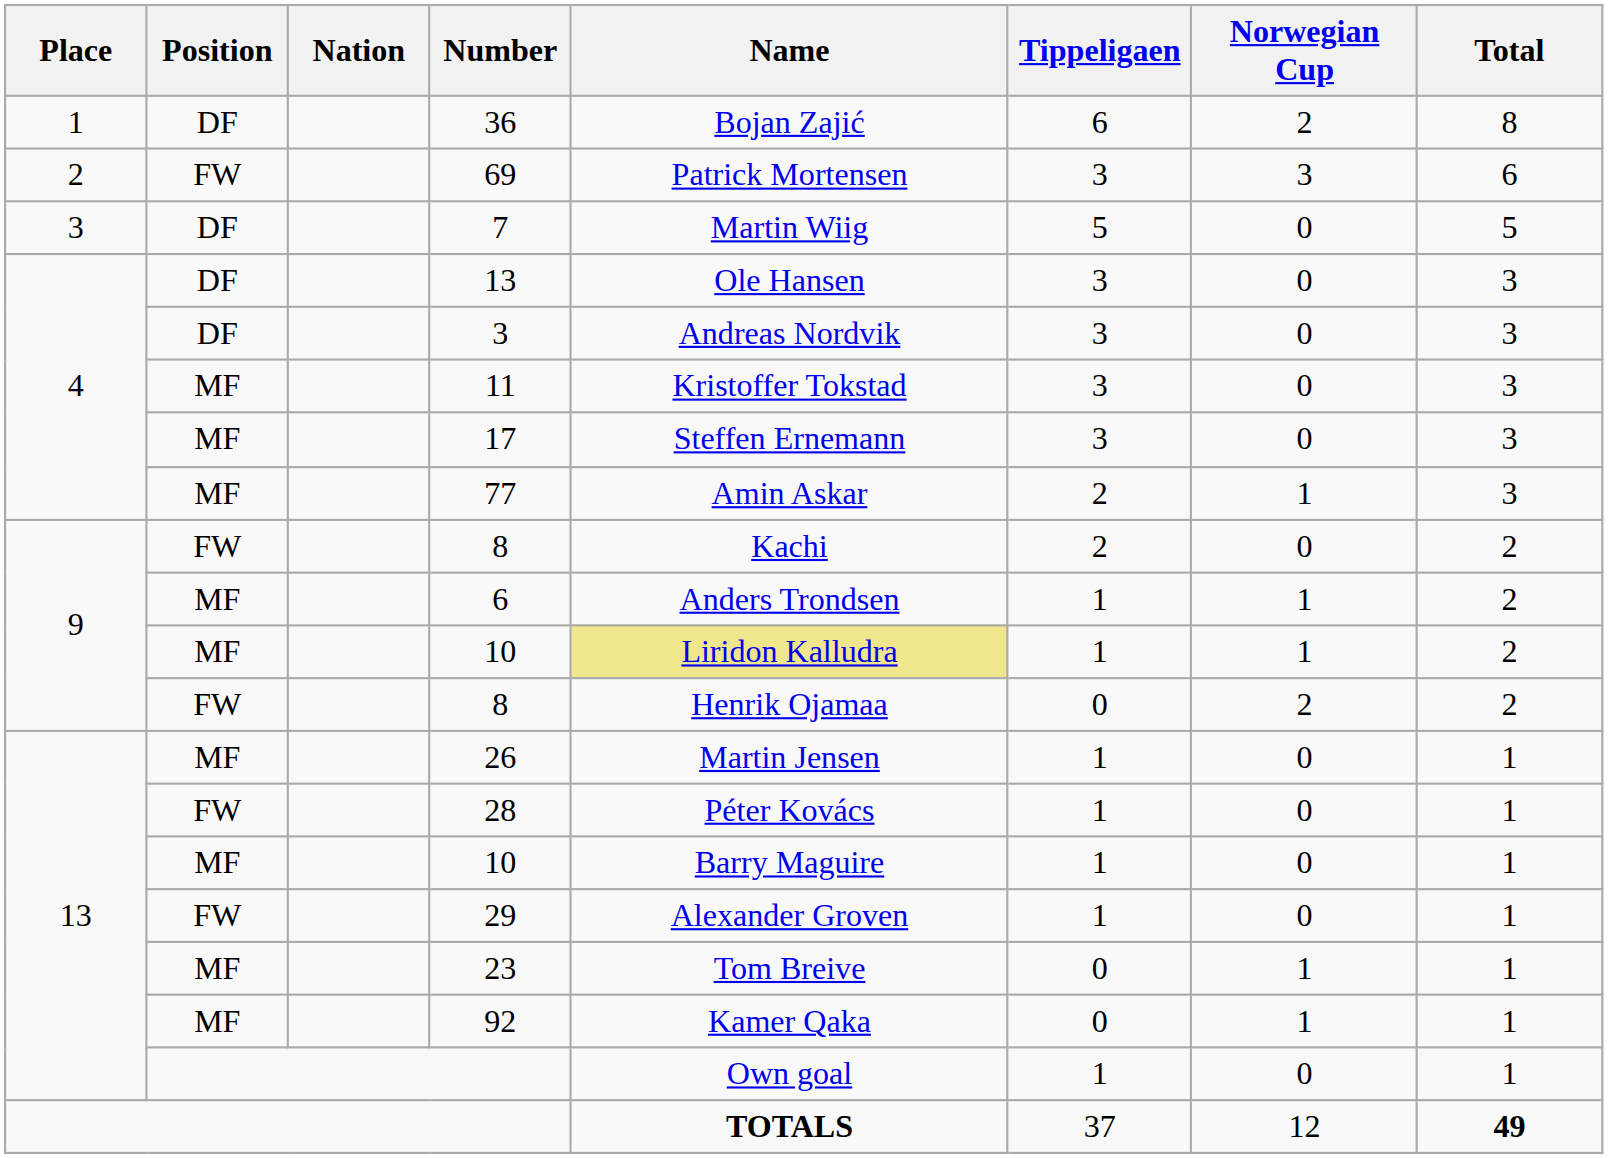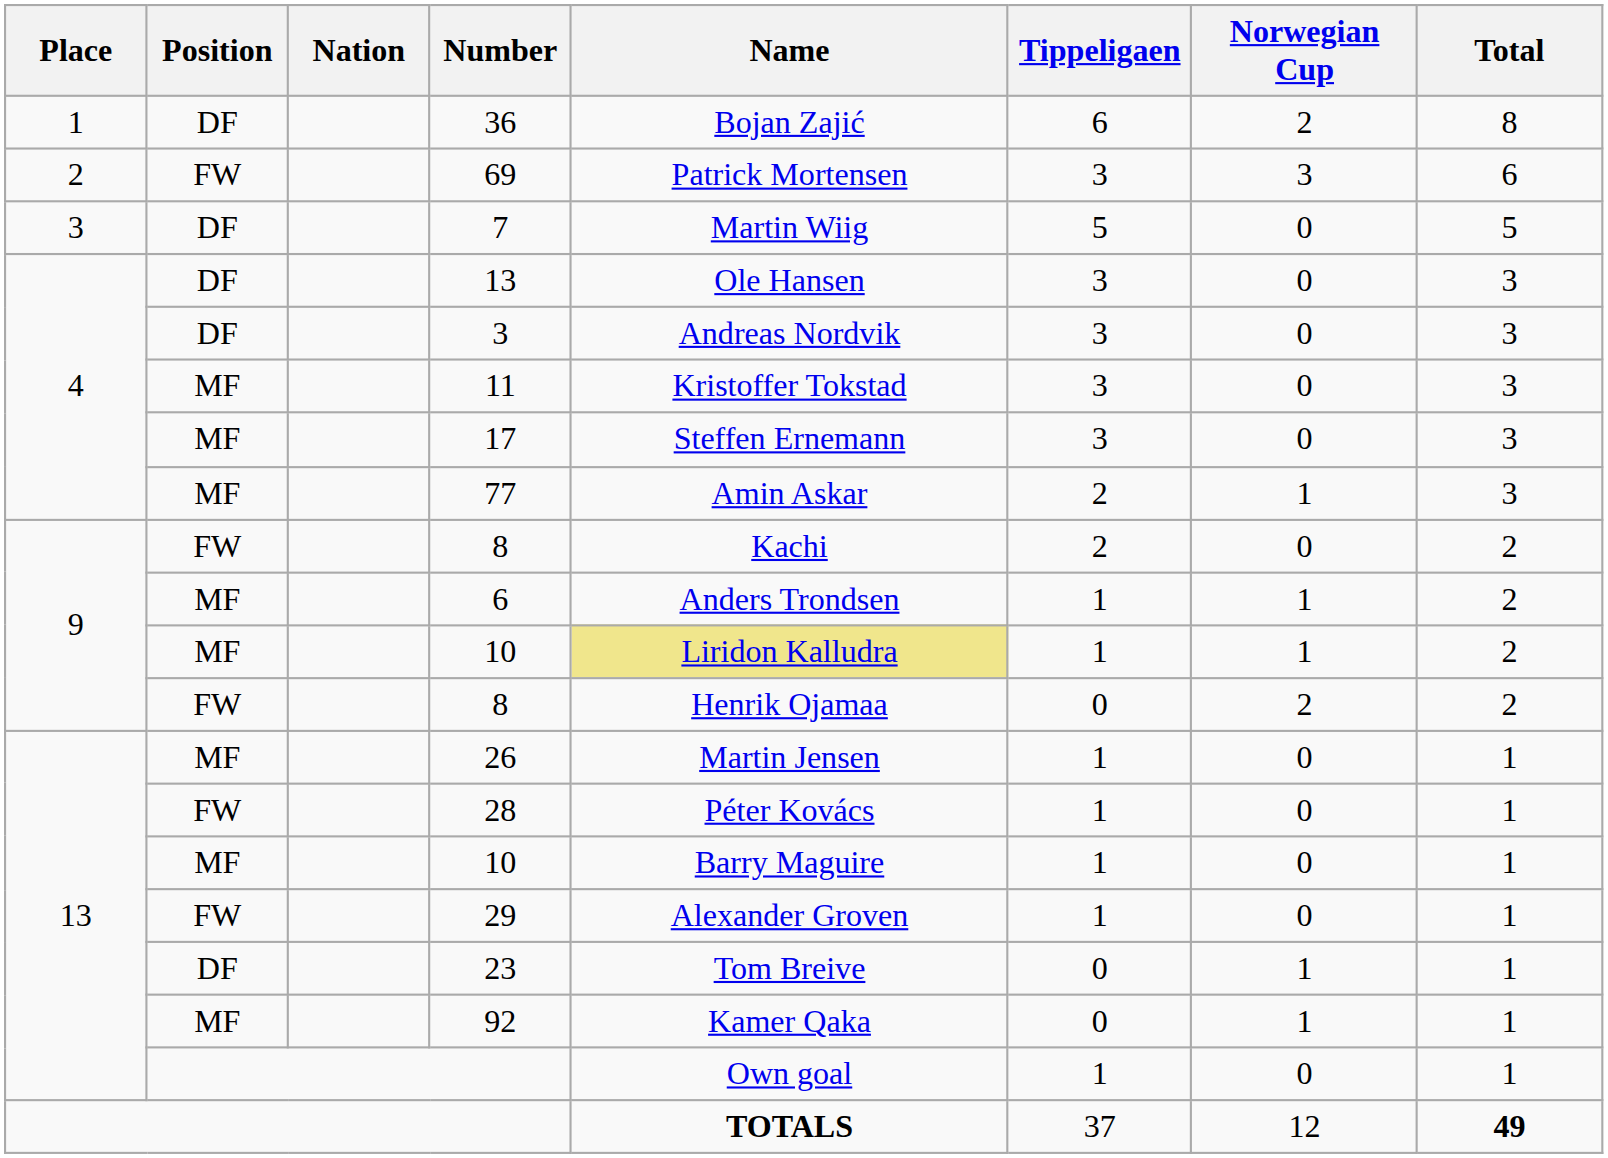 <table class="wikitable" style="font-size: 95%; text-align: center;">
 <tr>
 <th width=60>Place</th>
 <th width=60>Position</th>
 <th width=60>Nation</th>
 <th width=60>Number</th>
 <th width=200>Name</th>
 <th width=80><a href='#'>Tippeligaen</a></th>
 <th width=100><a href='#'>Norwegian Cup</a></th>
 <th width=80><strong>Total</strong></th>
 </tr>
 <tr>
 <td>1</td>
 <td>DF</td>
 <td></td>
 <td>36</td>
 <td><a href='#'>Bojan Zajić</a></td>
 <td>6</td>
 <td>2</td>
 <td>8</td>
 </tr>
 <tr>
 <td>2</td>
 <td>FW</td>
 <td></td>
 <td>69</td>
 <td><a href='#'>Patrick Mortensen</a></td>
 <td>3</td>
 <td>3</td>
 <td>6</td>
 </tr>
 <tr>
 <td>3</td>
 <td>DF</td>
 <td></td>
 <td>7</td>
 <td><a href='#'>Martin Wiig</a></td>
 <td>5</td>
 <td>0</td>
 <td>5</td>
 </tr>
 <tr>
 <td rowspan="5">4</td>
 <td>DF</td>
 <td></td>
 <td>13</td>
 <td><a href='#'>Ole Hansen</a></td>
 <td>3</td>
 <td>0</td>
 <td>3</td>
 </tr>
 <tr>
 <td>DF</td>
 <td></td>
 <td>3</td>
 <td><a href='#'>Andreas Nordvik</a></td>
 <td>3</td>
 <td>0</td>
 <td>3</td>
 </tr>
 <tr>
 <td>MF</td>
 <td></td>
 <td>11</td>
 <td><a href='#'>Kristoffer Tokstad</a></td>
 <td>3</td>
 <td>0</td>
 <td>3</td>
 </tr>
 <tr>
 <td>MF</td>
 <td></td>
 <td>17</td>
 <td><a href='#'>Steffen Ernemann</a></td>
 <td>3</td>
 <td>0</td>
 <td>3</td>
 </tr>
 <tr>
 <td>MF</td>
 <td></td>
 <td>77</td>
 <td><a href='#'>Amin Askar</a></td>
 <td>2</td>
 <td>1</td>
 <td>3</td>
 </tr>
 <tr>
 <td rowspan="4">9</td>
 <td>FW</td>
 <td></td>
 <td>8</td>
 <td><a href='#'>Kachi</a></td>
 <td>2</td>
 <td>0</td>
 <td>2</td>
 </tr>
 <tr>
 <td>MF</td>
 <td></td>
 <td>6</td>
 <td><a href='#'>Anders Trondsen</a></td>
 <td>1</td>
 <td>1</td>
 <td>2</td>
 </tr>
 <tr>
 <td>MF</td>
 <td></td>
 <td>10</td>
 <td style="background: khaki;"><a href='#'>Liridon Kalludra</a></td>
 <td>1</td>
 <td>1</td>
 <td>2</td>
 </tr>
 <tr>
 <td>FW</td>
 <td></td>
 <td>8</td>
 <td><a href='#'>Henrik Ojamaa</a></td>
 <td>0</td>
 <td>2</td>
 <td>2</td>
 </tr>
 <tr>
 <td rowspan="7">13</td>
 <td>MF</td>
 <td></td>
 <td>26</td>
 <td><a href='#'>Martin Jensen</a></td>
 <td>1</td>
 <td>0</td>
 <td>1</td>
 </tr>
 <tr>
 <td>FW</td>
 <td></td>
 <td>28</td>
 <td><a href='#'>Péter Kovács</a></td>
 <td>1</td>
 <td>0</td>
 <td>1</td>
 </tr>
 <tr>
 <td>MF</td>
 <td></td>
 <td>10</td>
 <td><a href='#'>Barry Maguire</a></td>
 <td>1</td>
 <td>0</td>
 <td>1</td>
 </tr>
 <tr>
 <td>FW</td>
 <td></td>
 <td>29</td>
 <td><a href='#'>Alexander Groven</a></td>
 <td>1</td>
 <td>0</td>
 <td>1</td>
 </tr>
 <tr>
-<td>MF</td>
+<td>DF</td>
 <td></td>
 <td>23</td>
 <td><a href='#'>Tom Breive</a></td>
 <td>0</td>
 <td>1</td>
 <td>1</td>
 </tr>
 <tr>
 <td>MF</td>
 <td></td>
 <td>92</td>
 <td><a href='#'>Kamer Qaka</a></td>
 <td>0</td>
 <td>1</td>
 <td>1</td>
 </tr>
 <tr>
 <td colspan="3"></td>
 <td><a href='#'>Own goal</a></td>
 <td>1</td>
 <td>0</td>
 <td>1</td>
 </tr>
 <tr>
 <td colspan="4"></td>
 <td><strong>TOTALS</strong></td>
 <td>37</td>
 <td>12</td>
 <td><strong>49</strong></td>
 </tr>
 </table>
